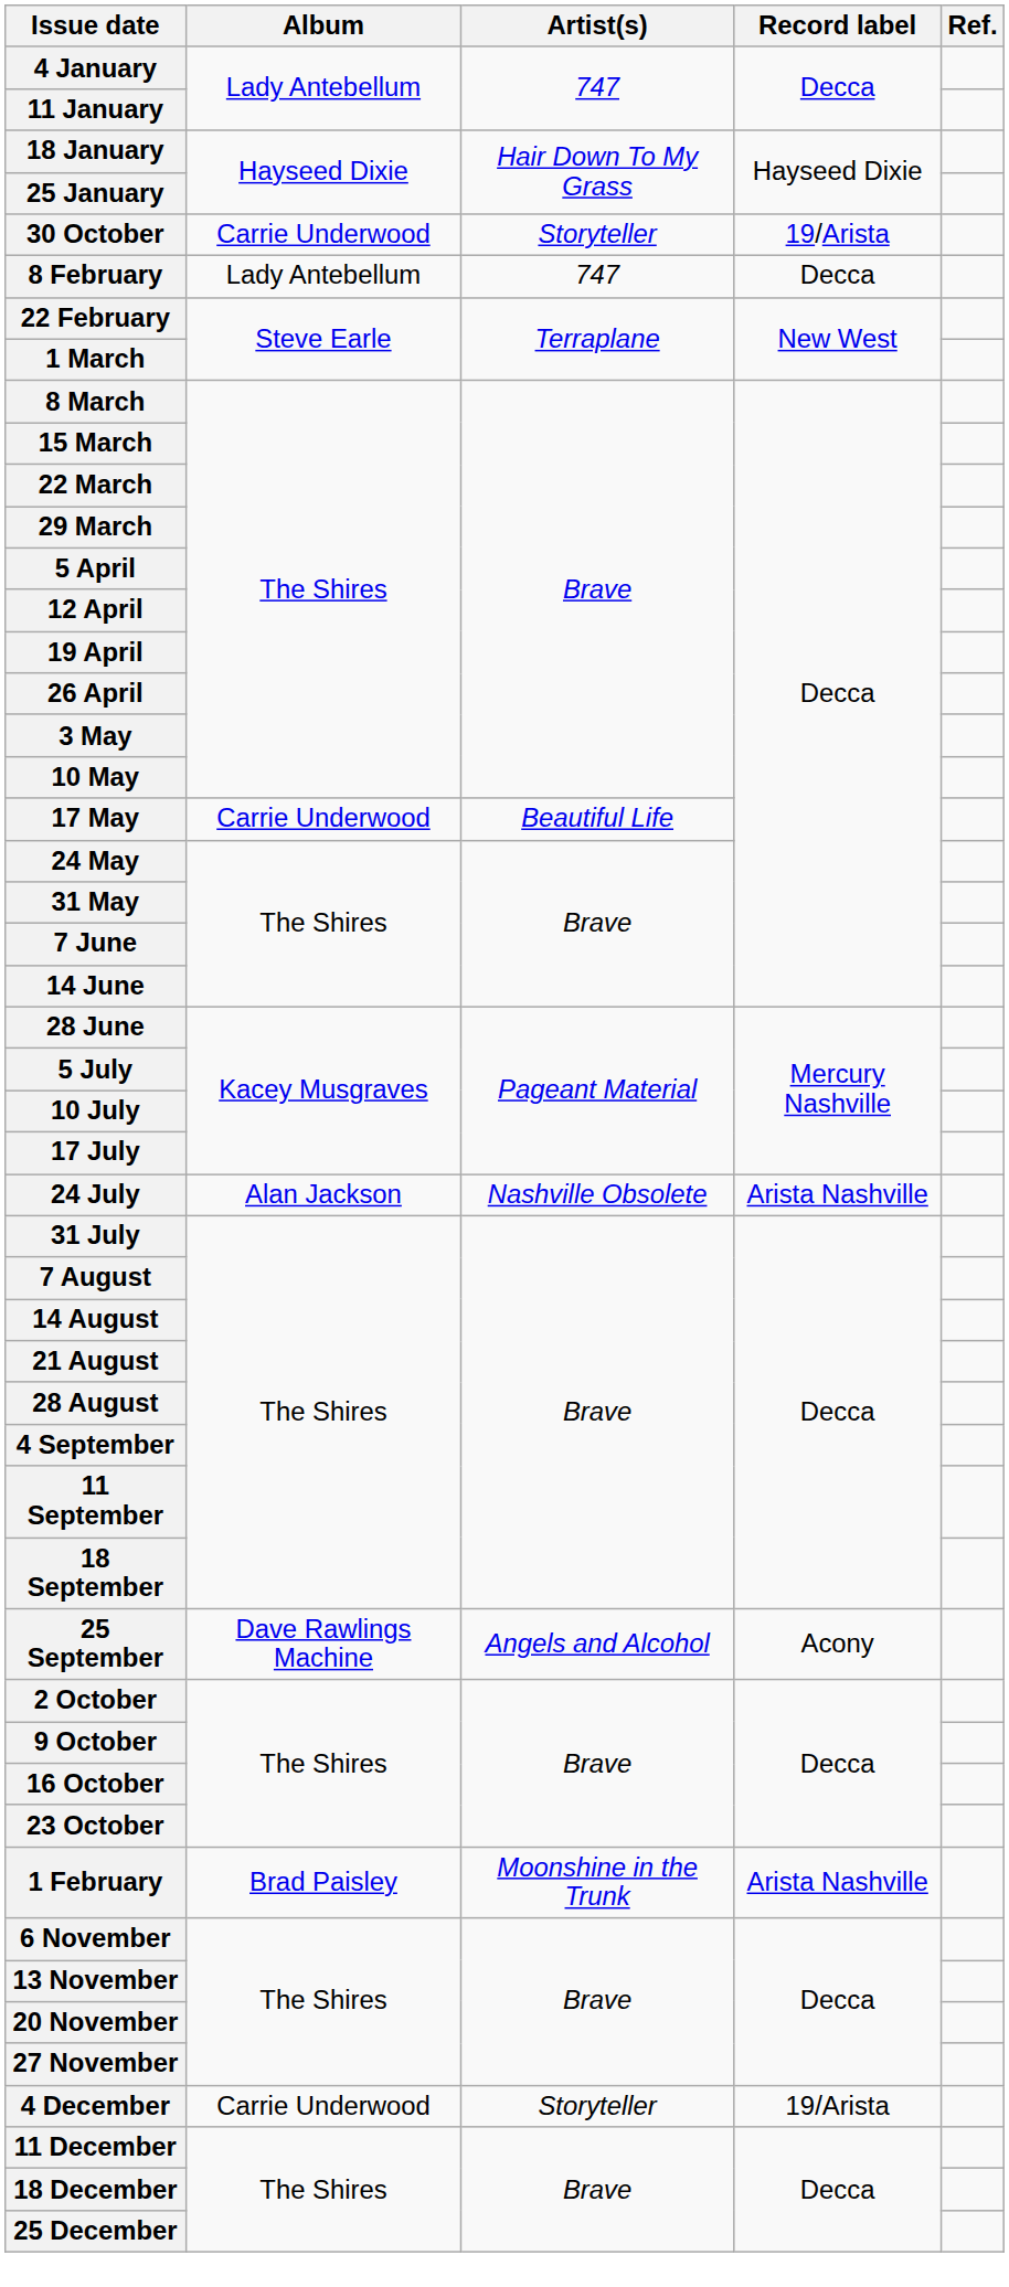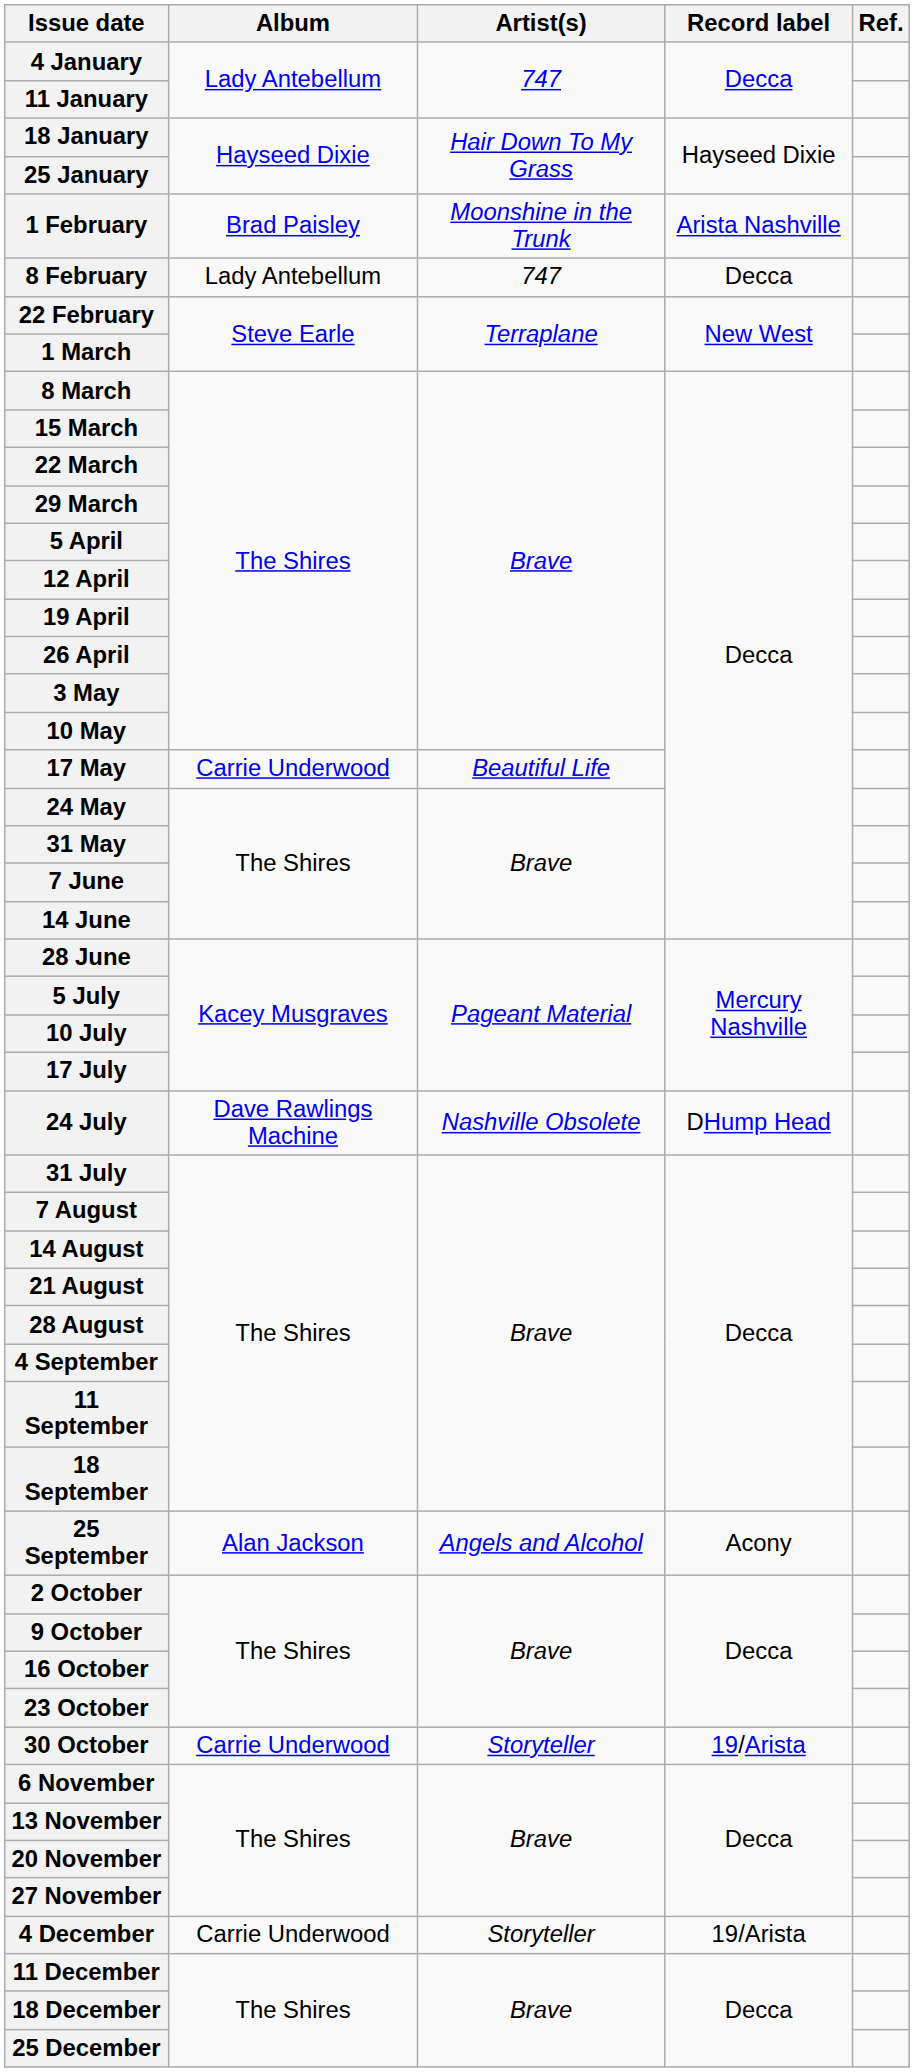 <table class="wikitable plainrowheaders">
 <tr>
 <th scope="col">Issue date</th>
 <th scope="col">Album</th>
 <th scope="col">Artist(s)</th>
 <th scope="col">Record label</th>
 <th scope="col">Ref.</th>
 </tr>
 <tr>
 <th scope="row">4 January</th>
 <td align="center" rowspan=2><a href='#'>Lady Antebellum</a></td>
 <td align="center" rowspan=2><em><a href='#'>747</a></em></td>
 <td align="center" rowspan=2><a href='#'>Decca</a></td>
 <td align="center"></td>
 </tr>
 <tr>
 <th scope="row">11 January</th>
 <td align="center"></td>
 </tr>
 <tr>
 <th scope="row">18 January</th>
 <td align="center" rowspan=2><a href='#'>Hayseed Dixie</a></td>
 <td align="center" rowspan=2><em><a href='#'>Hair Down To My Grass</a></em></td>
 <td align="center" rowspan=2>Hayseed Dixie</td>
 <td align="center"></td>
 </tr>
 <tr>
 <th scope="row">25 January</th>
 <td align="center"></td>
 </tr>
 <tr>
-<th scope="row">30 October</th>
-<td align="center"><a href='#'>Carrie Underwood</a></td>
-<td align="center"><em><a href='#'>Storyteller</a></em></td>
-<td align="center"><a href='#'>19</a>/<a href='#'>Arista</a></td>
+<th scope="row">1 February</th>
+<td align="center"><a href='#'>Brad Paisley</a></td>
+<td align="center"><em><a href='#'>Moonshine in the Trunk</a></em></td>
+<td align="center"><a href='#'>Arista Nashville</a></td>
 <td align="center"></td>
 </tr>
 <tr>
 <th scope="row">8 February</th>
 <td align="center">Lady Antebellum</td>
 <td align="center"><em>747</em></td>
 <td align="center">Decca</td>
 <td align="center"></td>
 </tr>
 <tr>
 <th scope="row">22 February</th>
 <td align="center" rowspan=2><a href='#'>Steve Earle</a></td>
 <td align="center" rowspan=2><em><a href='#'>Terraplane</a></em></td>
 <td align="center" rowspan=2><a href='#'>New West</a></td>
 <td align="center"></td>
 </tr>
 <tr>
 <th scope="row">1 March</th>
 <td align="center"></td>
 </tr>
 <tr>
 <th scope="row">8 March</th>
 <td align="center" rowspan=10><a href='#'>The Shires</a></td>
 <td align="center" rowspan=10><em><a href='#'>Brave</a></em></td>
 <td align="center" rowspan=15>Decca</td>
 <td align="center"></td>
 </tr>
 <tr>
 <th scope="row">15 March</th>
 <td align="center"></td>
 </tr>
 <tr>
 <th scope="row">22 March</th>
 <td align="center"></td>
 </tr>
 <tr>
 <th scope="row">29 March</th>
 <td align="center"></td>
 </tr>
 <tr>
 <th scope="row">5 April</th>
 <td align="center"></td>
 </tr>
 <tr>
 <th scope="row">12 April</th>
 <td align="center"></td>
 </tr>
 <tr>
 <th scope="row">19 April</th>
 <td align="center"></td>
 </tr>
 <tr>
 <th scope="row">26 April</th>
 <td align="center"></td>
 </tr>
 <tr>
 <th scope="row">3 May</th>
 <td align="center"></td>
 </tr>
 <tr>
 <th scope="row">10 May</th>
 <td align="center"></td>
 </tr>
 <tr>
 <th scope="row">17 May</th>
 <td align="center"><a href='#'>Carrie Underwood</a></td>
 <td align="center"><em><a href='#'>Beautiful Life</a></em></td>
 <td align="center"></td>
 </tr>
 <tr>
 <th scope="row">24 May</th>
 <td align="center" rowspan=4>The Shires</td>
 <td align="center" rowspan=4><em>Brave</em></td>
 <td align="center"></td>
 </tr>
 <tr>
 <th scope="row">31 May</th>
 <td align="center"></td>
 </tr>
 <tr>
 <th scope="row">7 June</th>
 <td align="center"></td>
 </tr>
 <tr>
 <th scope="row">14 June</th>
 <td align="center"></td>
 </tr>
 <tr>
 <th scope="row">28 June</th>
 <td align="center" rowspan=4><a href='#'>Kacey Musgraves</a></td>
 <td align="center" rowspan=4><em><a href='#'>Pageant Material</a></em></td>
 <td align="center" rowspan=4><a href='#'>Mercury Nashville</a></td>
 <td align="center"></td>
 </tr>
 <tr>
 <th scope="row">5 July</th>
 <td align="center"></td>
 </tr>
 <tr>
 <th scope="row">10 July</th>
 <td align="center"></td>
 </tr>
 <tr>
 <th scope="row">17 July</th>
 <td align="center"></td>
 </tr>
 <tr>
 <th scope="row">24 July</th>
-<td align="center"><a href='#'>Alan Jackson</a></td>
+<td align="center"><a href='#'>Dave Rawlings Machine</a></td>
 <td align="center"><em><a href='#'>Nashville Obsolete</a></em></td>
-<td align="center"><a href='#'>Arista Nashville</a></td>
+<td align="center">D<a href='#'>Hump Head</a></td>
 <td align="center"></td>
 </tr>
 <tr>
 <th scope="row">31 July</th>
 <td align="center" rowspan=8>The Shires</td>
 <td align="center" rowspan=8><em>Brave</em></td>
 <td align="center" rowspan=8>Decca</td>
 <td align="center"></td>
 </tr>
 <tr>
 <th scope="row">7 August</th>
 <td align="center"></td>
 </tr>
 <tr>
 <th scope="row">14 August</th>
 <td align="center"></td>
 </tr>
 <tr>
 <th scope="row">21 August</th>
 <td align="center"></td>
 </tr>
 <tr>
 <th scope="row">28 August</th>
 <td align="center"></td>
 </tr>
 <tr>
 <th scope="row">4 September</th>
 <td align="center"></td>
 </tr>
 <tr>
 <th scope="row">11 September</th>
 <td align="center"></td>
 </tr>
 <tr>
 <th scope="row">18 September</th>
 <td align="center"></td>
 </tr>
 <tr>
 <th scope="row">25 September</th>
-<td align="center"><a href='#'>Dave Rawlings Machine</a></td>
+<td align="center"><a href='#'>Alan Jackson</a></td>
 <td align="center"><em><a href='#'>Angels and Alcohol</a></em></td>
 <td align="center">Acony</td>
 <td align="center"></td>
 </tr>
 <tr>
 <th scope="row">2 October</th>
 <td align="center" rowspan=4>The Shires</td>
 <td align="center" rowspan=4><em>Brave</em></td>
 <td align="center" rowspan=4>Decca</td>
 <td align="center"></td>
 </tr>
 <tr>
 <th scope="row">9 October</th>
 <td align="center"></td>
 </tr>
 <tr>
 <th scope="row">16 October</th>
 <td align="center"></td>
 </tr>
 <tr>
 <th scope="row">23 October</th>
 <td align="center"></td>
 </tr>
 <tr>
-<th scope="row">1 February</th>
-<td align="center"><a href='#'>Brad Paisley</a></td>
-<td align="center"><em><a href='#'>Moonshine in the Trunk</a></em></td>
-<td align="center"><a href='#'>Arista Nashville</a></td>
+<th scope="row">30 October</th>
+<td align="center"><a href='#'>Carrie Underwood</a></td>
+<td align="center"><em><a href='#'>Storyteller</a></em></td>
+<td align="center"><a href='#'>19</a>/<a href='#'>Arista</a></td>
 <td align="center"></td>
 </tr>
 <tr>
 <th scope="row">6 November</th>
 <td align="center" rowspan=4>The Shires</td>
 <td align="center" rowspan=4><em>Brave</em></td>
 <td align="center" rowspan=4>Decca</td>
 <td align="center"></td>
 </tr>
 <tr>
 <th scope="row">13 November</th>
 <td align="center"></td>
 </tr>
 <tr>
 <th scope="row">20 November</th>
 <td align="center"></td>
 </tr>
 <tr>
 <th scope="row">27 November</th>
 <td align="center"></td>
 </tr>
 <tr>
 <th scope="row">4 December</th>
 <td align="center">Carrie Underwood</td>
 <td align="center"><em>Storyteller</em></td>
 <td align="center">19/Arista</td>
 <td align="center"></td>
 </tr>
 <tr>
 <th scope="row">11 December</th>
 <td align="center" rowspan=3>The Shires</td>
 <td align="center" rowspan=3><em>Brave</em></td>
 <td align="center" rowspan=3>Decca</td>
 <td align="center"></td>
 </tr>
 <tr>
 <th scope="row">18 December</th>
 <td align="center"></td>
 </tr>
 <tr>
 <th scope="row">25 December</th>
 <td align="center"></td>
 </tr>
 </table>
